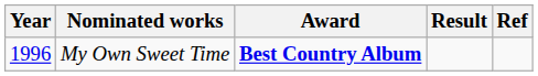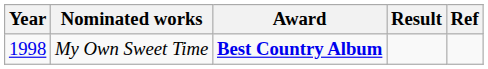 <table class="wikitable">
 <tr>
 <th>Year</th>
 <th>Nominated works</th>
 <th>Award</th>
 <th>Result</th>
 <th>Ref</th>
 </tr>
 <tr>
-<td><a href='#'>1996</a></td>
+<td><a href='#'>1998</a></td>
 <td><em>My Own Sweet Time</em></td>
 <td><strong><a href='#'>Best Country Album</a></strong></td>
 <td></td>
 <td></td>
 </tr>
 </table>
